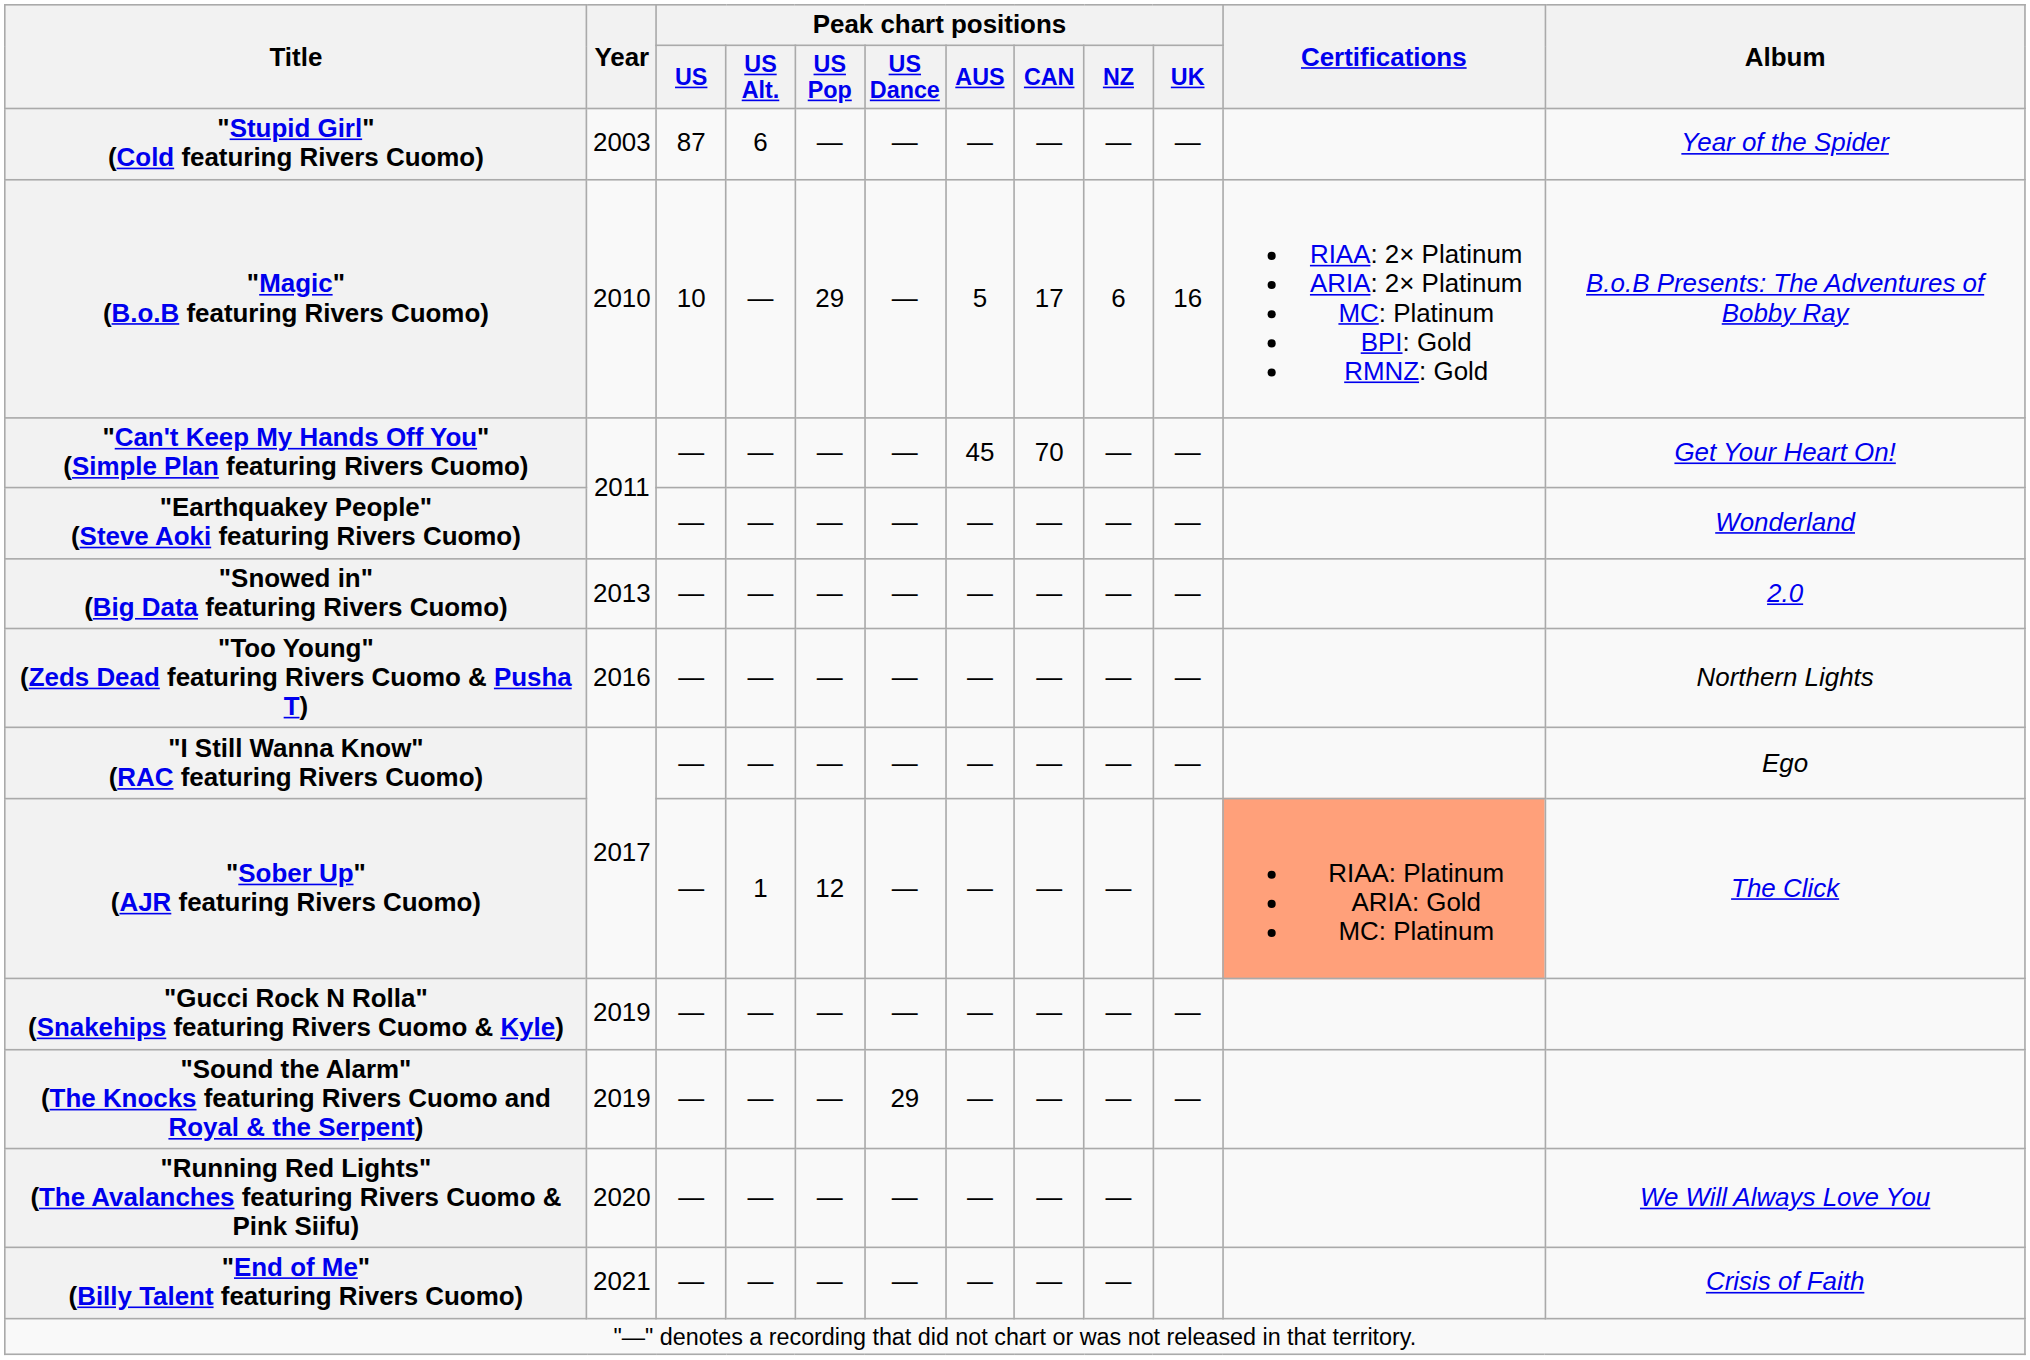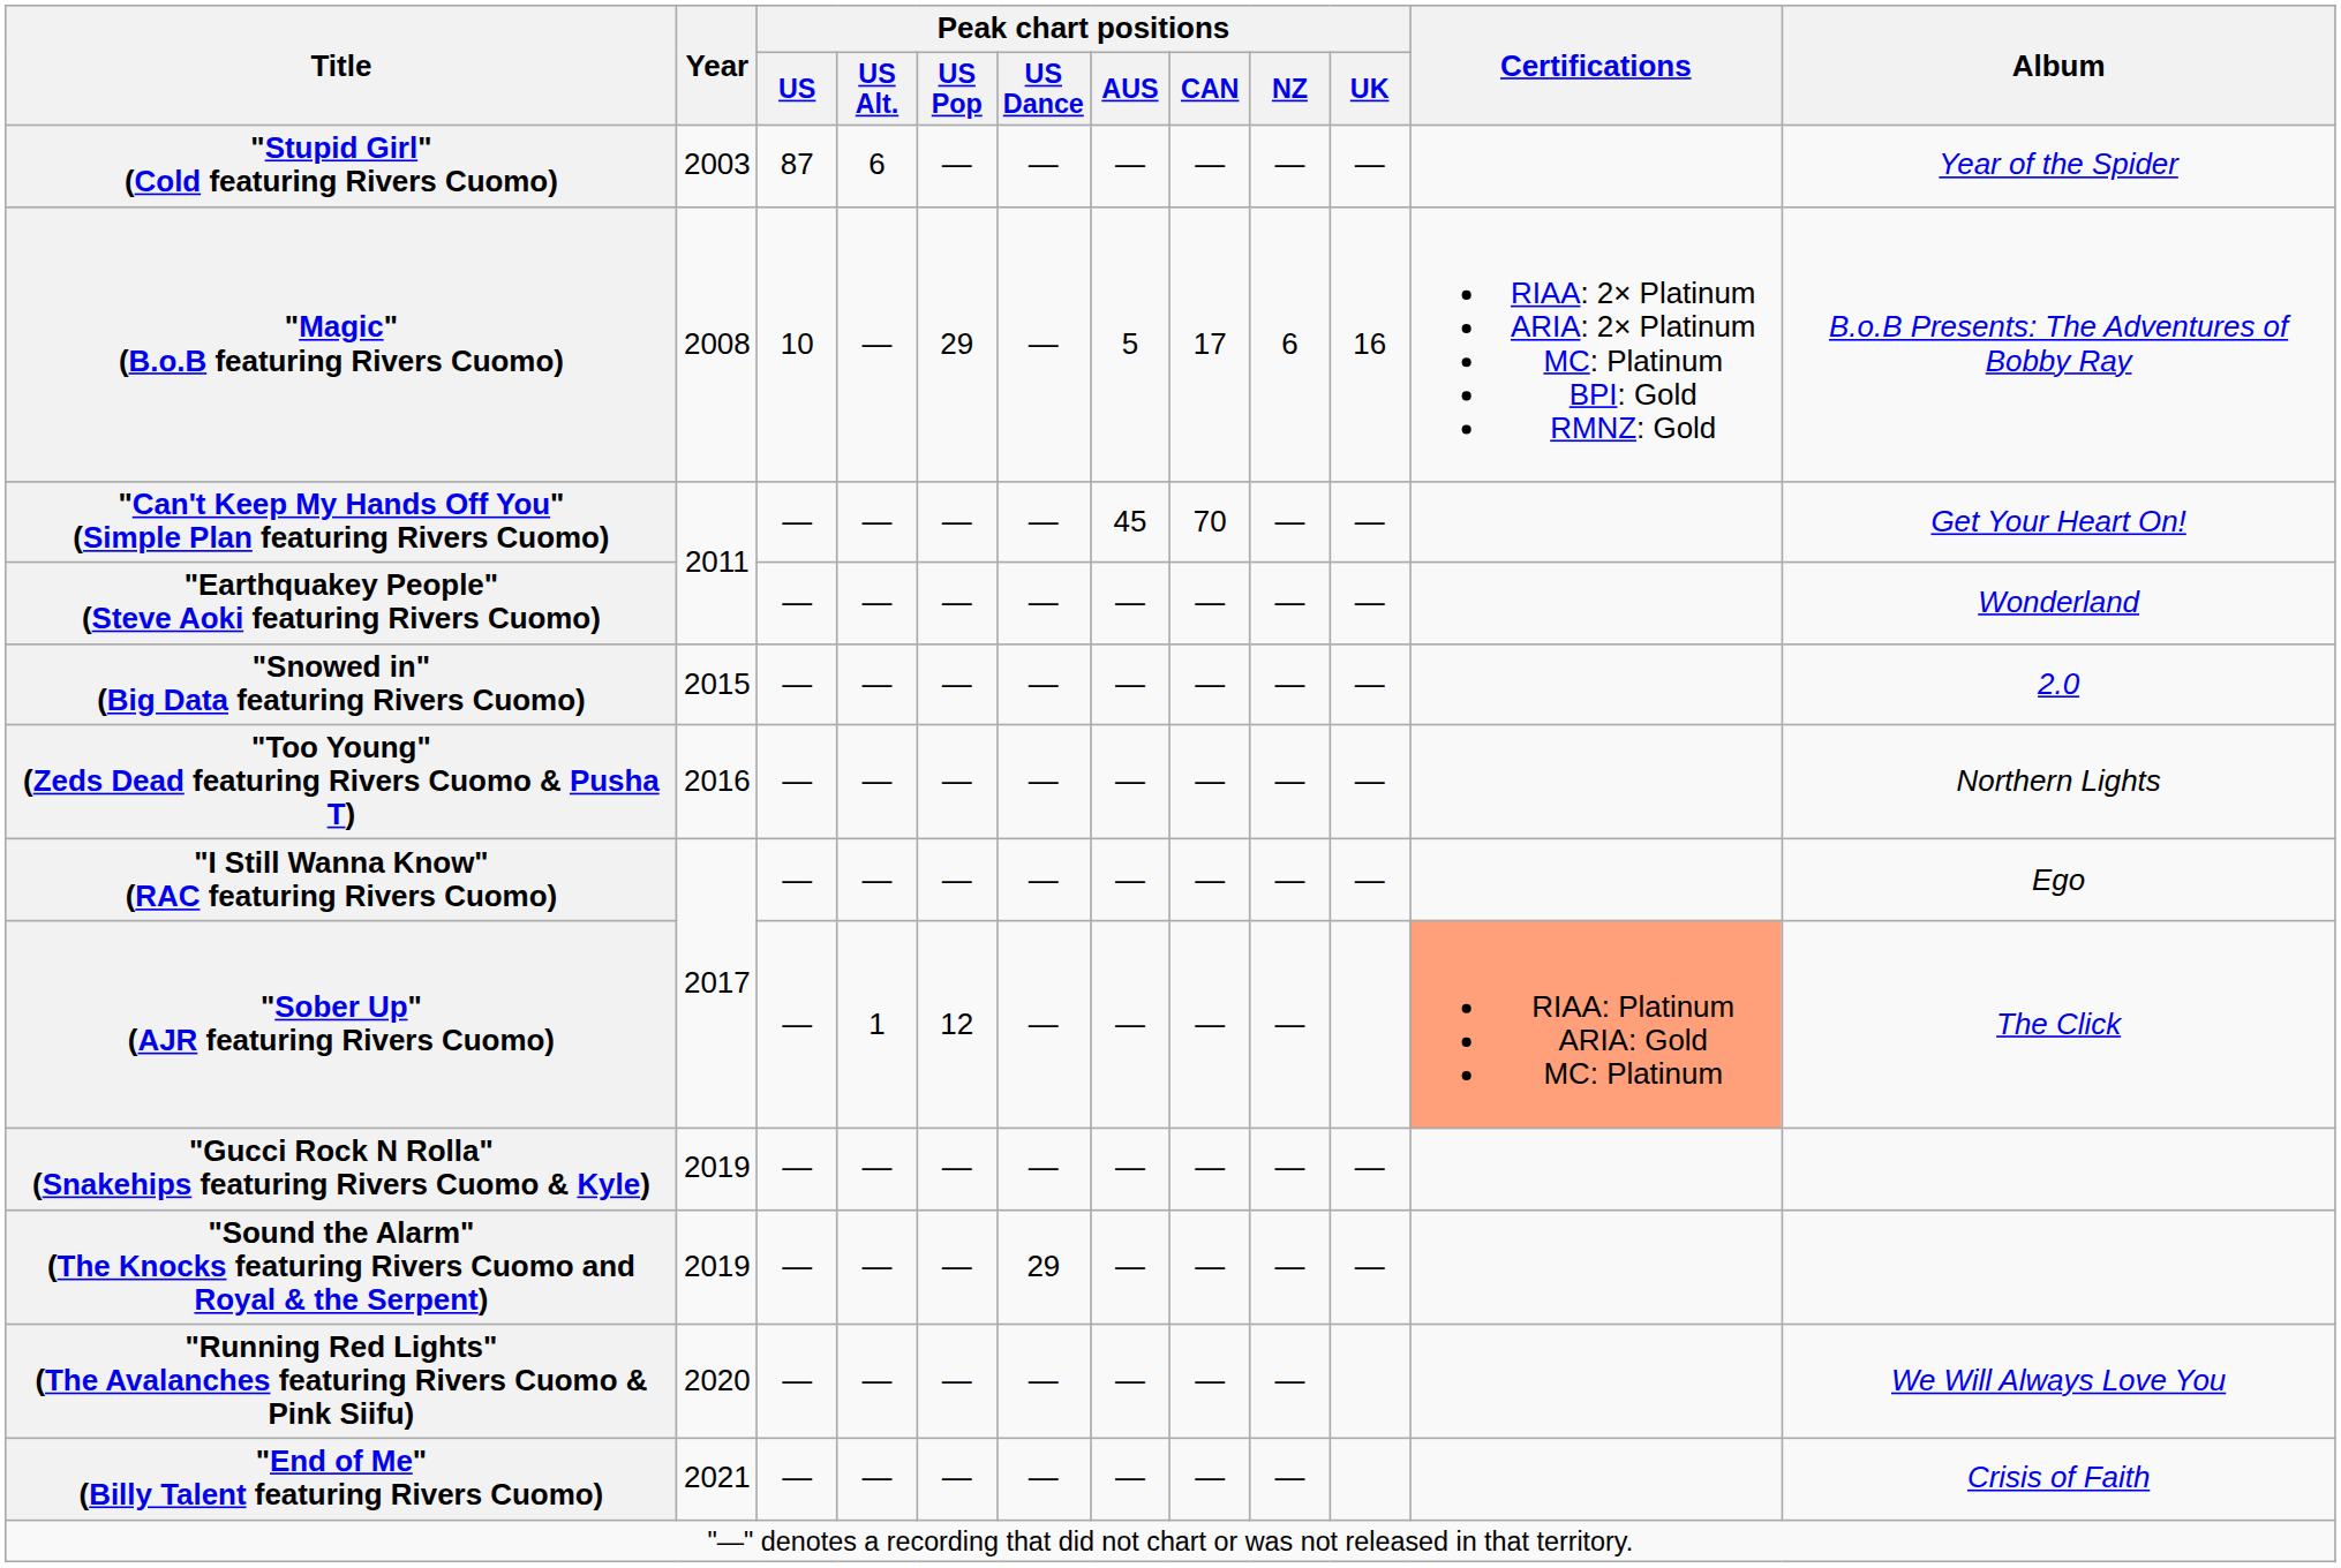 <table class="wikitable plainrowheaders" style="text-align:center;">
 <tr>
 <th scope="col" rowspan="2" style="width:22em;">Title</th>
 <th scope="col" rowspan="2">Year</th>
 <th scope="col" colspan="8">Peak chart positions</th>
 <th scope="col" rowspan="2" style="width:12em;"><a href='#'>Certifications</a></th>
 <th scope="col" rowspan="2">Album</th>
 </tr>
 <tr>
 <th scope="col" style="width:2.5em; font-size:90%;"><a href='#'>US</a><br></th>
 <th scope="col" style="width:2.5em; font-size:90%;"><a href='#'>US<br>Alt.</a><br></th>
 <th scope="col" style="width:2.5em; font-size:90%;"><a href='#'>US<br>Pop</a><br></th>
 <th scope="col" style="width:2.5em;font-size:90%;"><a href='#'>US<br>Dance</a><br></th>
 <th scope="col" style="width:2.5em; font-size:90%;"><a href='#'>AUS</a><br></th>
 <th scope="col" style="width:2.5em; font-size:90%;"><a href='#'>CAN</a><br></th>
 <th scope="col" style="width:2.5em;font-size:90%;"><a href='#'>NZ</a><br></th>
 <th scope="col" style="width:2.5em;font-size:90%;"><a href='#'>UK</a><br></th>
 </tr>
 <tr>
 <th scope="row">"<a href='#'>Stupid Girl</a>"<br><span>(<a href='#'>Cold</a> featuring Rivers Cuomo)</span></th>
 <td>2003</td>
 <td>87</td>
 <td>6</td>
 <td>—</td>
 <td>—</td>
 <td>—</td>
 <td>—</td>
 <td>—</td>
 <td>—</td>
 <td></td>
 <td><em><a href='#'>Year of the Spider</a></em></td>
 </tr>
 <tr>
 <th scope="row">"<a href='#'>Magic</a>"<br><span>(<a href='#'>B.o.B</a> featuring Rivers Cuomo)</span></th>
-<td>2010</td>
+<td>2008</td>
 <td>10</td>
 <td>—</td>
 <td>29</td>
 <td>—</td>
 <td>5</td>
 <td>17</td>
 <td>6</td>
 <td>16</td>
 <td><br><ul><li><a href='#'>RIAA</a>: 2× Platinum</li><li><a href='#'>ARIA</a>: 2× Platinum</li><li><a href='#'>MC</a>: Platinum</li><li><a href='#'>BPI</a>: Gold</li><li><a href='#'>RMNZ</a>: Gold</li></ul></td>
 <td><em><a href='#'>B.o.B Presents: The Adventures of Bobby Ray</a></em></td>
 </tr>
 <tr>
 <th scope="row">"<a href='#'>Can't Keep My Hands Off You</a>" <br><span>(<a href='#'>Simple Plan</a> featuring Rivers Cuomo)</span></th>
 <td rowspan="2">2011</td>
 <td>—</td>
 <td>—</td>
 <td>—</td>
 <td>—</td>
 <td>45</td>
 <td>70</td>
 <td>—</td>
 <td>—</td>
 <td></td>
 <td><em><a href='#'>Get Your Heart On!</a></em></td>
 </tr>
 <tr>
 <th scope="row">"Earthquakey People"<br><span>(<a href='#'>Steve Aoki</a> featuring Rivers Cuomo)</span></th>
 <td>—</td>
 <td>—</td>
 <td>—</td>
 <td>—</td>
 <td>—</td>
 <td>—</td>
 <td>—</td>
 <td>—</td>
 <td></td>
 <td><em><a href='#'>Wonderland</a></em></td>
 </tr>
 <tr>
 <th scope="row">"Snowed in"<br><span>(<a href='#'>Big Data</a> featuring Rivers Cuomo)</span></th>
-<td>2013</td>
+<td>2015</td>
 <td>—</td>
 <td>—</td>
 <td>—</td>
 <td>—</td>
 <td>—</td>
 <td>—</td>
 <td>—</td>
 <td>—</td>
 <td></td>
 <td><em><a href='#'>2.0</a></em></td>
 </tr>
 <tr>
 <th scope="row">"Too Young"<br><span>(<a href='#'>Zeds Dead</a> featuring Rivers Cuomo & <a href='#'>Pusha T</a>)</span></th>
 <td>2016</td>
 <td>—</td>
 <td>—</td>
 <td>—</td>
 <td>—</td>
 <td>—</td>
 <td>—</td>
 <td>—</td>
 <td>—</td>
 <td></td>
 <td><em>Northern Lights</em></td>
 </tr>
 <tr>
 <th scope="row">"I Still Wanna Know"<br><span>(<a href='#'>RAC</a> featuring Rivers Cuomo)</span></th>
 <td rowspan="2">2017</td>
 <td>—</td>
 <td>—</td>
 <td>—</td>
 <td>—</td>
 <td>—</td>
 <td>—</td>
 <td>—</td>
 <td>—</td>
 <td></td>
 <td><em>Ego</em></td>
 </tr>
 <tr>
 <th scope="row">"<a href='#'>Sober Up</a>"<br><span>(<a href='#'>AJR</a> featuring Rivers Cuomo)</span></th>
 <td>—</td>
 <td>1</td>
 <td>12</td>
 <td>—</td>
 <td>—</td>
 <td>—</td>
 <td>—</td>
 <td></td>
 <td style="background: lightsalmon;"><br><ul><li>RIAA: Platinum</li><li>ARIA: Gold</li><li>MC: Platinum</li></ul></td>
 <td><a href='#'><em>The Click</em></a></td>
 </tr>
 <tr>
 <th scope="row">"Gucci Rock N Rolla"<br><span>(<a href='#'>Snakehips</a> featuring Rivers Cuomo & <a href='#'>Kyle</a>)</span></th>
 <td>2019</td>
 <td>—</td>
 <td>—</td>
 <td>—</td>
 <td>—</td>
 <td>—</td>
 <td>—</td>
 <td>—</td>
 <td>—</td>
 <td></td>
 <td></td>
 </tr>
 <tr>
 <th scope="row">"Sound the Alarm"<br><span>(<a href='#'>The Knocks</a> featuring Rivers Cuomo and <a href='#'>Royal & the Serpent</a>)</span></th>
 <td>2019</td>
 <td>—</td>
 <td>—</td>
 <td>—</td>
 <td>29</td>
 <td>—</td>
 <td>—</td>
 <td>—</td>
 <td>—</td>
 <td></td>
 <td></td>
 </tr>
 <tr>
 <th scope="row">"Running Red Lights"<br><span>(<a href='#'>The Avalanches</a> featuring Rivers Cuomo & Pink Siifu)</span></th>
 <td>2020</td>
 <td>—</td>
 <td>—</td>
 <td>—</td>
 <td>—</td>
 <td>—</td>
 <td>—</td>
 <td>—</td>
 <td></td>
 <td></td>
 <td><em><a href='#'>We Will Always Love You</a></em></td>
 </tr>
 <tr>
 <th scope="row">"<a href='#'>End of Me</a>"<br><span>(<a href='#'>Billy Talent</a> featuring Rivers Cuomo)</span></th>
 <td>2021</td>
 <td>—</td>
 <td>—</td>
 <td>—</td>
 <td>—</td>
 <td>—</td>
 <td>—</td>
 <td>—</td>
 <td></td>
 <td></td>
 <td><em><a href='#'>Crisis of Faith</a></em></td>
 </tr>
 <tr>
 <td colspan="14" style="font-size:90%">"—" denotes a recording that did not chart or was not released in that territory.</td>
 </tr>
 </table>
